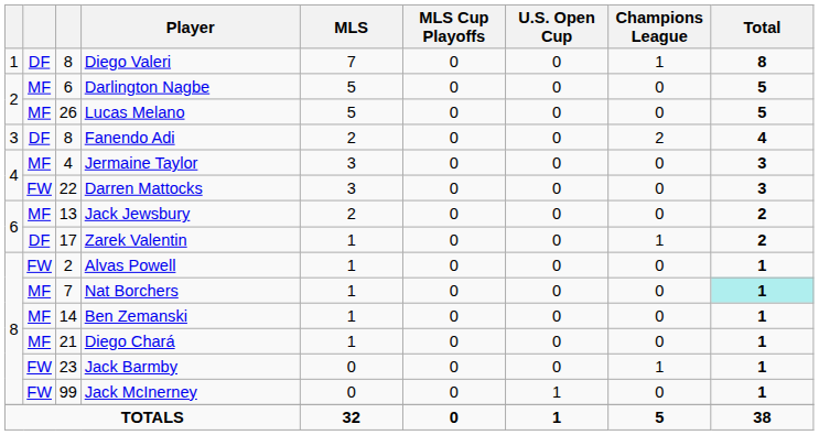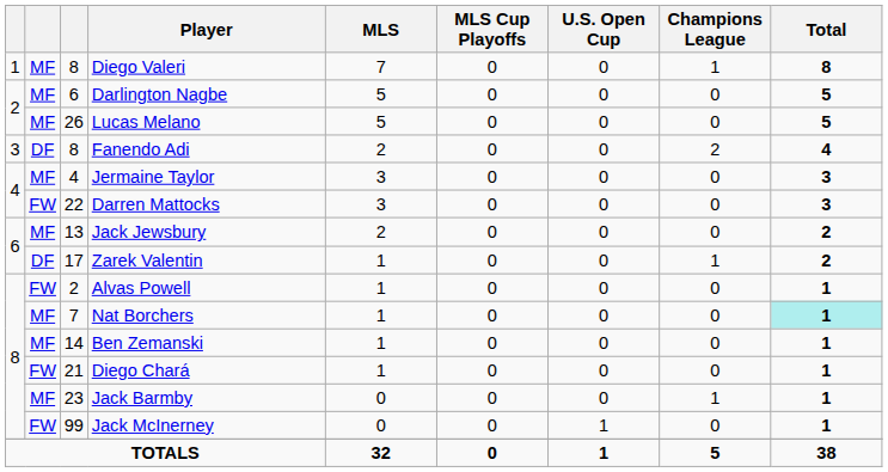 <table class="wikitable sortable" style="font-size: 95%; text-align: center;">
 <tr>
 <th width=10></th>
 <th width=10></th>
 <th width=10></th>
 <th width=200>Player</th>
 <th width=90>MLS</th>
 <th width=90>MLS Cup Playoffs</th>
 <th width=90>U.S. Open Cup</th>
 <th width=90>Champions League</th>
 <th width=90>Total</th>
 </tr>
 <tr>
 <td>1</td>
-<td><a href='#'>DF</a></td>
+<td><a href='#'>MF</a></td>
 <td>8</td>
 <td align=left> <a href='#'>Diego Valeri</a></td>
 <td>7</td>
 <td>0</td>
 <td>0</td>
 <td>1</td>
 <td><strong>8</strong></td>
 </tr>
 <tr>
 <td rowspan="2">2</td>
 <td><a href='#'>MF</a></td>
 <td>6</td>
 <td align=left> <a href='#'>Darlington Nagbe</a></td>
 <td>5</td>
 <td>0</td>
 <td>0</td>
 <td>0</td>
 <td><strong>5</strong></td>
 </tr>
 <tr>
 <td><a href='#'>MF</a></td>
 <td>26</td>
 <td align=left> <a href='#'>Lucas Melano</a></td>
 <td>5</td>
 <td>0</td>
 <td>0</td>
 <td>0</td>
 <td><strong>5</strong></td>
 </tr>
 <tr>
 <td>3</td>
 <td><a href='#'>DF</a></td>
 <td>8</td>
 <td align=left> <a href='#'>Fanendo Adi</a></td>
 <td>2</td>
 <td>0</td>
 <td>0</td>
 <td>2</td>
 <td><strong>4</strong></td>
 </tr>
 <tr>
 <td rowspan="2">4</td>
 <td><a href='#'>MF</a></td>
 <td>4</td>
 <td align=left> <a href='#'>Jermaine Taylor</a></td>
 <td>3</td>
 <td>0</td>
 <td>0</td>
 <td>0</td>
 <td><strong>3</strong></td>
 </tr>
 <tr>
 <td><a href='#'>FW</a></td>
 <td>22</td>
 <td align=left> <a href='#'>Darren Mattocks</a></td>
 <td>3</td>
 <td>0</td>
 <td>0</td>
 <td>0</td>
 <td><strong>3</strong></td>
 </tr>
 <tr>
 <td rowspan="2">6</td>
 <td><a href='#'>MF</a></td>
 <td>13</td>
 <td align=left> <a href='#'>Jack Jewsbury</a></td>
 <td>2</td>
 <td>0</td>
 <td>0</td>
 <td>0</td>
 <td><strong>2</strong></td>
 </tr>
 <tr>
 <td><a href='#'>DF</a></td>
 <td>17</td>
 <td align=left> <a href='#'>Zarek Valentin</a></td>
 <td>1</td>
 <td>0</td>
 <td>0</td>
 <td>1</td>
 <td><strong>2</strong></td>
 </tr>
 <tr>
 <td rowspan="6">8</td>
 <td><a href='#'>FW</a></td>
 <td>2</td>
 <td align=left> <a href='#'>Alvas Powell</a></td>
 <td>1</td>
 <td>0</td>
 <td>0</td>
 <td>0</td>
 <td><strong>1</strong></td>
 </tr>
 <tr>
 <td><a href='#'>MF</a></td>
 <td>7</td>
 <td align=left> <a href='#'>Nat Borchers</a></td>
 <td>1</td>
 <td>0</td>
 <td>0</td>
 <td>0</td>
 <td style="background: paleturquoise;"><strong>1</strong></td>
 </tr>
 <tr>
 <td><a href='#'>MF</a></td>
 <td>14</td>
 <td align=left> <a href='#'>Ben Zemanski</a></td>
 <td>1</td>
 <td>0</td>
 <td>0</td>
 <td>0</td>
 <td><strong>1</strong></td>
 </tr>
 <tr>
-<td><a href='#'>MF</a></td>
+<td><a href='#'>FW</a></td>
 <td>21</td>
 <td align=left> <a href='#'>Diego Chará</a></td>
 <td>1</td>
 <td>0</td>
 <td>0</td>
 <td>0</td>
 <td><strong>1</strong></td>
 </tr>
 <tr>
-<td><a href='#'>FW</a></td>
+<td><a href='#'>MF</a></td>
 <td>23</td>
 <td align=left> <a href='#'>Jack Barmby</a></td>
 <td>0</td>
 <td>0</td>
 <td>0</td>
 <td>1</td>
 <td><strong>1</strong></td>
 </tr>
 <tr>
 <td><a href='#'>FW</a></td>
 <td>99</td>
 <td align=left> <a href='#'>Jack McInerney</a></td>
 <td>0</td>
 <td>0</td>
 <td>1</td>
 <td>0</td>
 <td><strong>1</strong></td>
 </tr>
 <tr>
 </tr>
 <tr class="sortbottom">
 <td colspan=4><strong>TOTALS</strong></td>
 <td><strong>32</strong></td>
 <td><strong>0</strong></td>
 <td><strong>1</strong></td>
 <td><strong>5</strong></td>
 <td><strong>38</strong></td>
 </tr>
 </table>
